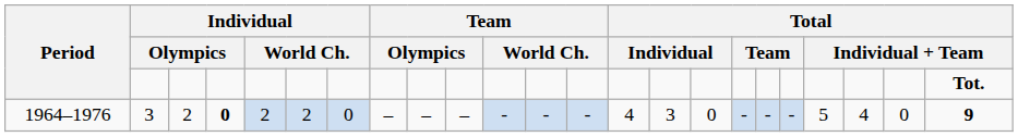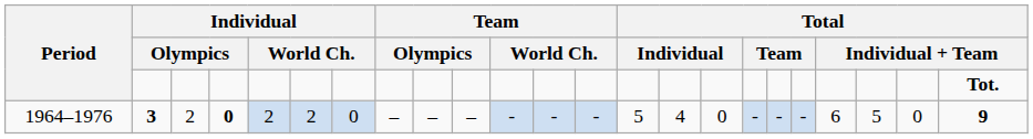 <table class="wikitable" width=60% style="font-size:90%; text-align:center;">
 <tr>
 <th rowspan=3>Period</th>
 <th colspan=6>Individual</th>
 <th colspan=6>Team</th>
 <th colspan=10>Total</th>
 </tr>
 <tr>
 <th colspan=3>Olympics</th>
 <th colspan=3>World Ch.</th>
 <th colspan=3>Olympics</th>
 <th colspan=3>World Ch.</th>
 <th colspan=3>Individual</th>
 <th colspan=3>Team</th>
 <th colspan=4>Individual + Team</th>
 </tr>
 <tr>
 <td></td>
 <td></td>
 <td></td>
 <td></td>
 <td></td>
 <td></td>
 <td></td>
 <td></td>
 <td></td>
 <td></td>
 <td></td>
 <td></td>
 <td></td>
 <td></td>
 <td></td>
 <td></td>
 <td></td>
 <td></td>
 <td></td>
 <td></td>
 <td></td>
 <td><strong>Tot.</strong></td>
 </tr>
 <tr>
 <td>1964–1976</td>
-<td>3</td>
+<td><strong>3</strong></td>
 <td>2</td>
 <td><strong>0</strong></td>
 <td bgcolor=#cedff2>2</td>
 <td bgcolor=#cedff2>2</td>
 <td bgcolor=#cedff2>0</td>
 <td>–</td>
 <td>–</td>
 <td>–</td>
 <td bgcolor=#cedff2>-</td>
 <td bgcolor=#cedff2>-</td>
 <td bgcolor=#cedff2>-</td>
+<td>5</td>
 <td>4</td>
-<td>3</td>
 <td>0</td>
 <td bgcolor=#cedff2>-</td>
 <td bgcolor=#cedff2>-</td>
 <td bgcolor=#cedff2>-</td>
+<td>6</td>
 <td>5</td>
-<td>4</td>
 <td>0</td>
 <td><strong>9</strong></td>
 </tr>
 </table>
